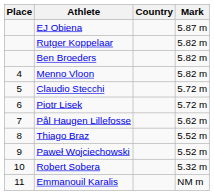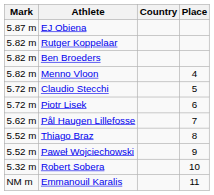 <table class="wikitable">
 <tr>
-<th>Place</th>
+<th>Mark</th>
 <th>Athlete</th>
 <th>Country</th>
-<th>Mark</th>
+<th>Place</th>
 </tr>
 <tr>
-<td align=center></td>
+<td>5.87 m</td>
 <td><a href='#'>EJ Obiena</a></td>
 <td></td>
-<td>5.87 m</td>
+<td align=center></td>
 </tr>
 <tr>
-<td align=center></td>
+<td>5.82 m</td>
 <td><a href='#'>Rutger Koppelaar</a></td>
 <td></td>
-<td>5.82 m</td>
+<td align=center></td>
 </tr>
 <tr>
-<td align=center></td>
+<td>5.82 m</td>
 <td><a href='#'>Ben Broeders</a></td>
 <td></td>
-<td>5.82 m</td>
+<td align=center></td>
 </tr>
 <tr>
-<td align=center>4</td>
+<td>5.82 m</td>
 <td><a href='#'>Menno Vloon</a></td>
 <td></td>
-<td>5.82 m</td>
+<td align=center>4</td>
 </tr>
 <tr>
-<td align=center>5</td>
+<td>5.72 m</td>
 <td><a href='#'>Claudio Stecchi</a></td>
 <td></td>
-<td>5.72 m</td>
+<td align=center>5</td>
 </tr>
 <tr>
-<td align=center>6</td>
+<td>5.72 m</td>
 <td><a href='#'>Piotr Lisek</a></td>
 <td></td>
-<td>5.72 m</td>
+<td align=center>6</td>
 </tr>
 <tr>
-<td align=center>7</td>
+<td>5.62 m</td>
 <td><a href='#'>Pål Haugen Lillefosse</a></td>
 <td></td>
-<td>5.62 m</td>
+<td align=center>7</td>
 </tr>
 <tr>
-<td align=center>8</td>
+<td>5.52 m</td>
 <td><a href='#'>Thiago Braz</a></td>
 <td></td>
-<td>5.52 m</td>
+<td align=center>8</td>
 </tr>
 <tr>
-<td align=center>9</td>
+<td>5.52 m</td>
 <td><a href='#'>Paweł Wojciechowski</a></td>
 <td></td>
-<td>5.52 m</td>
+<td align=center>9</td>
 </tr>
 <tr>
-<td align=center>10</td>
+<td>5.32 m</td>
 <td><a href='#'>Robert Sobera</a></td>
 <td></td>
-<td>5.32 m</td>
+<td align=center>10</td>
 </tr>
 <tr>
-<td align=center>11</td>
+<td>NM m</td>
 <td><a href='#'>Emmanouil Karalis</a></td>
 <td></td>
-<td>NM m</td>
+<td align=center>11</td>
 </tr>
 </table>
